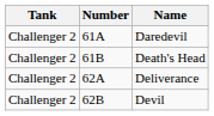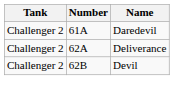 <table class="wikitable">
 <tr>
 <th>Tank</th>
 <th>Number</th>
 <th>Name</th>
 </tr>
 <tr>
 <td>Challenger 2</td>
 <td>61A</td>
 <td>Daredevil</td>
 </tr>
 <tr>
 <td>Challenger 2</td>
-<td>61B</td>
-<td>Death's Head</td>
-</tr>
-<tr>
-<td>Challenger 2</td>
 <td>62A</td>
 <td>Deliverance</td>
 </tr>
 <tr>
 <td>Challenger 2</td>
 <td>62B</td>
 <td>Devil</td>
 </tr>
 </table>
